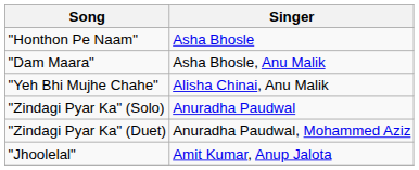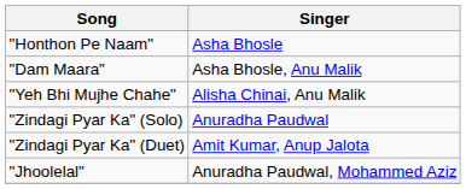 <table class="wikitable" style="font-size:95%;">
 <tr>
 <th>Song</th>
 <th>Singer</th>
 </tr>
 <tr>
 <td>"Honthon Pe Naam"</td>
 <td><a href='#'>Asha Bhosle</a></td>
 </tr>
 <tr>
 <td>"Dam Maara"</td>
 <td>Asha Bhosle, <a href='#'>Anu Malik</a></td>
 </tr>
 <tr>
 <td>"Yeh Bhi Mujhe Chahe"</td>
 <td><a href='#'>Alisha Chinai</a>, Anu Malik</td>
 </tr>
 <tr>
 <td>"Zindagi Pyar Ka" (Solo)</td>
 <td><a href='#'>Anuradha Paudwal</a></td>
 </tr>
 <tr>
 <td>"Zindagi Pyar Ka" (Duet)</td>
-<td>Anuradha Paudwal, <a href='#'>Mohammed Aziz</a></td>
+<td><a href='#'>Amit Kumar</a>, <a href='#'>Anup Jalota</a></td>
 </tr>
 <tr>
 <td>"Jhoolelal"</td>
-<td><a href='#'>Amit Kumar</a>, <a href='#'>Anup Jalota</a></td>
+<td>Anuradha Paudwal, <a href='#'>Mohammed Aziz</a></td>
 </tr>
 <tr>
 </tr>
 </table>
